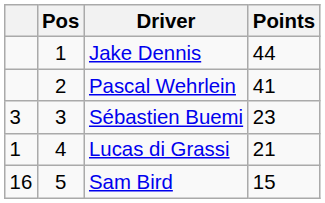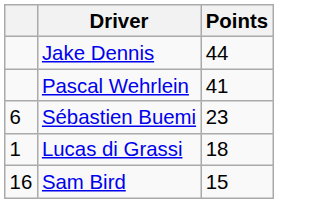 <table class="wikitable" style="font-size: 85%;">
 <tr>
 <th></th>
-<th>Pos</th>
 <th>Driver</th>
 <th>Points</th>
 </tr>
 <tr>
 <td align="left"></td>
-<td align="center">1</td>
 <td> <a href='#'>Jake Dennis</a></td>
 <td align="left">44</td>
 </tr>
 <tr>
 <td align="left"></td>
-<td align="center">2</td>
 <td> <a href='#'>Pascal Wehrlein</a></td>
 <td align="left">41</td>
 </tr>
 <tr>
-<td align="left"> 3</td>
-<td align="center">3</td>
+<td align="left"> 6</td>
 <td> <a href='#'>Sébastien Buemi</a></td>
 <td align="left">23</td>
 </tr>
 <tr>
 <td align="left"> 1</td>
-<td align="center">4</td>
 <td> <a href='#'>Lucas di Grassi</a></td>
-<td align="left">21</td>
+<td align="left">18</td>
 </tr>
 <tr>
 <td align="left"> 16</td>
-<td align="center">5</td>
 <td> <a href='#'>Sam Bird</a></td>
 <td align="left">15</td>
 </tr>
 </table>
